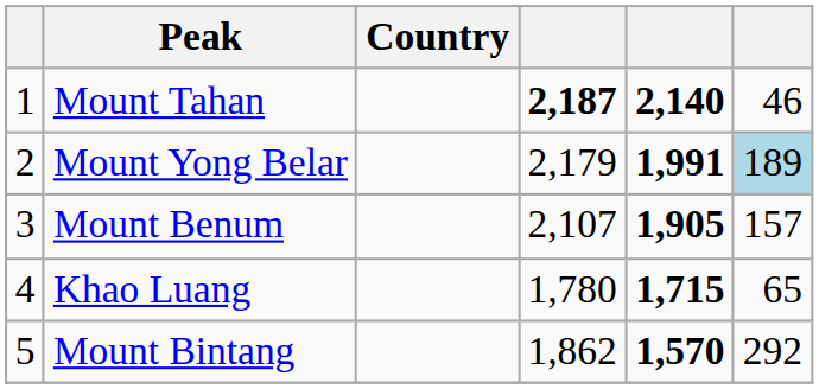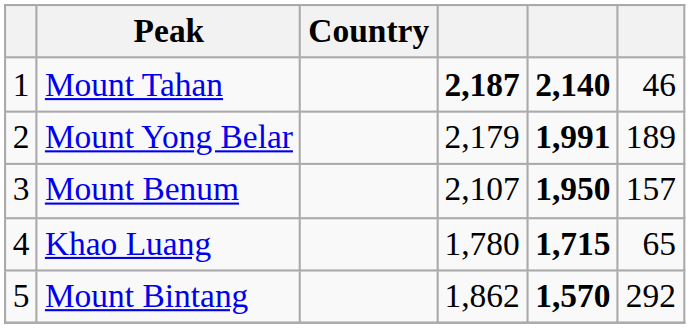 <table class="wikitable sortable" style="text-align:right;">
 <tr>
 <th></th>
 <th>Peak</th>
 <th>Country</th>
 <th></th>
 <th></th>
 <th></th>
 </tr>
 <tr>
 <td>1</td>
 <td style="text-align:left;"><a href='#'>Mount Tahan</a></td>
 <td style="text-align:left;"></td>
 <td><strong>2,187</strong></td>
 <td><strong>2,140</strong></td>
 <td>46</td>
 </tr>
 <tr>
 <td>2</td>
 <td style="text-align:left;"><a href='#'>Mount Yong Belar</a></td>
 <td style="text-align:left;"></td>
 <td>2,179</td>
 <td><strong>1,991</strong></td>
-<td style="background: lightblue;">189</td>
+<td>189</td>
 </tr>
 <tr>
 <td>3</td>
 <td style="text-align:left;"><a href='#'>Mount Benum</a></td>
 <td style="text-align:left;"></td>
 <td>2,107</td>
-<td><strong>1,905</strong></td>
+<td><strong>1,950</strong></td>
 <td>157</td>
 </tr>
 <tr>
 <td>4</td>
 <td style="text-align:left;"><a href='#'>Khao Luang</a></td>
 <td style="text-align:left;"></td>
 <td>1,780</td>
 <td><strong>1,715</strong></td>
 <td>65</td>
 </tr>
 <tr>
 <td>5</td>
 <td style="text-align:left;"><a href='#'>Mount Bintang</a></td>
 <td style="text-align:left;"></td>
 <td>1,862</td>
 <td><strong>1,570</strong></td>
 <td>292</td>
 </tr>
 <tr>
 </tr>
 </table>
